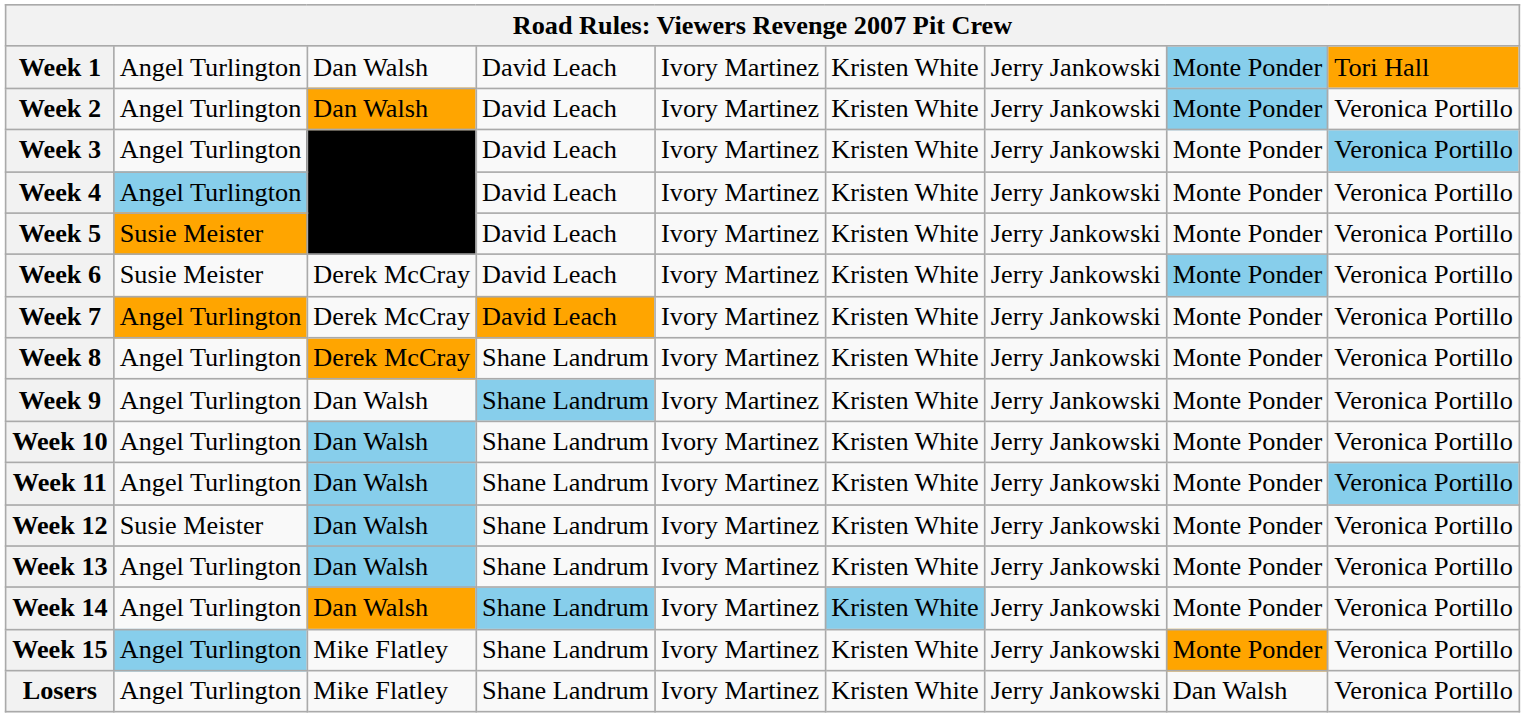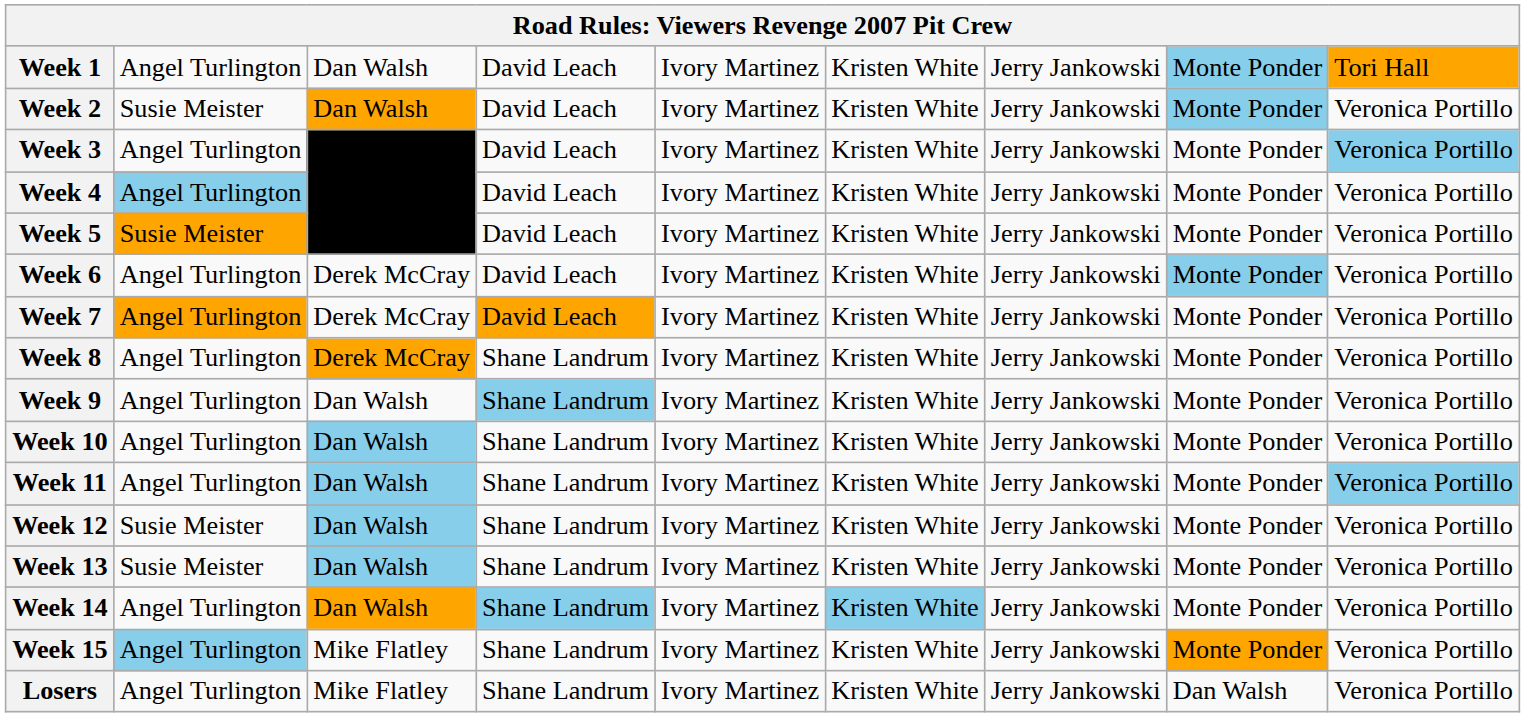 <table class="wikitable" style="margin:auto">
 <tr>
 <th colspan=9>Road Rules: Viewers Revenge 2007 Pit Crew</th>
 </tr>
 <tr>
 <th>Week 1</th>
 <td>Angel Turlington</td>
 <td>Dan Walsh</td>
 <td>David Leach</td>
 <td>Ivory Martinez</td>
 <td>Kristen White</td>
 <td>Jerry Jankowski</td>
 <td bgcolor="skyblue">Monte Ponder</td>
 <td bgcolor="orange">Tori Hall</td>
 </tr>
 <tr>
 <th>Week 2</th>
-<td>Angel Turlington</td>
+<td>Susie Meister</td>
 <td bgcolor="orange">Dan Walsh</td>
 <td>David Leach</td>
 <td>Ivory Martinez</td>
 <td>Kristen White</td>
 <td>Jerry Jankowski</td>
 <td bgcolor="skyblue">Monte Ponder</td>
 <td>Veronica Portillo</td>
 </tr>
 <tr>
 <th>Week 3</th>
 <td>Angel Turlington</td>
 <td bgcolor="black" rowspan=3></td>
 <td>David Leach</td>
 <td>Ivory Martinez</td>
 <td>Kristen White</td>
 <td>Jerry Jankowski</td>
 <td>Monte Ponder</td>
 <td bgcolor="skyblue">Veronica Portillo</td>
 </tr>
 <tr>
 <th>Week 4</th>
 <td bgcolor="skyblue">Angel Turlington</td>
 <td>David Leach</td>
 <td>Ivory Martinez</td>
 <td>Kristen White</td>
 <td>Jerry Jankowski</td>
 <td>Monte Ponder</td>
 <td>Veronica Portillo</td>
 </tr>
 <tr>
 <th>Week 5</th>
 <td bgcolor="orange">Susie Meister</td>
 <td>David Leach</td>
 <td>Ivory Martinez</td>
 <td>Kristen White</td>
 <td>Jerry Jankowski</td>
 <td>Monte Ponder</td>
 <td>Veronica Portillo</td>
 </tr>
 <tr>
 <th>Week 6</th>
-<td>Susie Meister</td>
+<td>Angel Turlington</td>
 <td>Derek McCray</td>
 <td>David Leach</td>
 <td>Ivory Martinez</td>
 <td>Kristen White</td>
 <td>Jerry Jankowski</td>
 <td bgcolor="skyblue">Monte Ponder</td>
 <td>Veronica Portillo</td>
 </tr>
 <tr>
 <th>Week 7</th>
 <td bgcolor="orange">Angel Turlington</td>
 <td>Derek McCray</td>
 <td bgcolor="orange">David Leach</td>
 <td>Ivory Martinez</td>
 <td>Kristen White</td>
 <td>Jerry Jankowski</td>
 <td>Monte Ponder</td>
 <td>Veronica Portillo</td>
 </tr>
 <tr>
 <th>Week 8</th>
 <td>Angel Turlington</td>
 <td bgcolor="orange">Derek McCray</td>
 <td>Shane Landrum</td>
 <td>Ivory Martinez</td>
 <td>Kristen White</td>
 <td>Jerry Jankowski</td>
 <td>Monte Ponder</td>
 <td>Veronica Portillo</td>
 </tr>
 <tr>
 <th>Week 9</th>
 <td>Angel Turlington</td>
 <td>Dan Walsh</td>
 <td bgcolor="skyblue">Shane Landrum</td>
 <td>Ivory Martinez</td>
 <td>Kristen White</td>
 <td>Jerry Jankowski</td>
 <td>Monte Ponder</td>
 <td>Veronica Portillo</td>
 </tr>
 <tr>
 <th>Week 10</th>
 <td>Angel Turlington</td>
 <td bgcolor="skyblue">Dan Walsh</td>
 <td>Shane Landrum</td>
 <td>Ivory Martinez</td>
 <td>Kristen White</td>
 <td>Jerry Jankowski</td>
 <td>Monte Ponder</td>
 <td>Veronica Portillo</td>
 </tr>
 <tr>
 <th>Week 11</th>
 <td>Angel Turlington</td>
 <td bgcolor="skyblue">Dan Walsh</td>
 <td>Shane Landrum</td>
 <td>Ivory Martinez</td>
 <td>Kristen White</td>
 <td>Jerry Jankowski</td>
 <td>Monte Ponder</td>
 <td bgcolor="skyblue">Veronica Portillo</td>
 </tr>
 <tr>
 <th>Week 12</th>
 <td>Susie Meister</td>
 <td bgcolor="skyblue">Dan Walsh</td>
 <td>Shane Landrum</td>
 <td>Ivory Martinez</td>
 <td>Kristen White</td>
 <td>Jerry Jankowski</td>
 <td>Monte Ponder</td>
 <td>Veronica Portillo</td>
 </tr>
 <tr>
 <th>Week 13</th>
-<td>Angel Turlington</td>
+<td>Susie Meister</td>
 <td bgcolor="skyblue">Dan Walsh</td>
 <td>Shane Landrum</td>
 <td>Ivory Martinez</td>
 <td>Kristen White</td>
 <td>Jerry Jankowski</td>
 <td>Monte Ponder</td>
 <td>Veronica Portillo</td>
 </tr>
 <tr>
 <th>Week 14</th>
 <td>Angel Turlington</td>
 <td bgcolor="orange">Dan Walsh</td>
 <td bgcolor="skyblue">Shane Landrum</td>
 <td>Ivory Martinez</td>
 <td bgcolor="skyblue">Kristen White</td>
 <td>Jerry Jankowski</td>
 <td>Monte Ponder</td>
 <td>Veronica Portillo</td>
 </tr>
 <tr>
 <th>Week 15</th>
 <td bgcolor="skyblue">Angel Turlington</td>
 <td>Mike Flatley</td>
 <td>Shane Landrum</td>
 <td>Ivory Martinez</td>
 <td>Kristen White</td>
 <td>Jerry Jankowski</td>
 <td bgcolor="orange">Monte Ponder</td>
 <td>Veronica Portillo</td>
 </tr>
 <tr>
 <th>Losers</th>
 <td>Angel Turlington</td>
 <td>Mike Flatley</td>
 <td>Shane Landrum</td>
 <td>Ivory Martinez</td>
 <td>Kristen White</td>
 <td>Jerry Jankowski</td>
 <td>Dan Walsh</td>
 <td>Veronica Portillo</td>
 </tr>
 </table>
